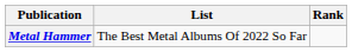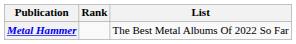 <table class="wikitable sortable plainrowheaders">
 <tr>
 <th>Publication</th>
+<th>Rank</th>
 <th>List</th>
-<th>Rank</th>
 </tr>
 <tr>
 <th scope="row"><em><a href='#'>Metal Hammer</a></em></th>
+<td></td>
 <td>The Best Metal Albums Of 2022 So Far</td>
-<td></td>
 </tr>
 </table>
